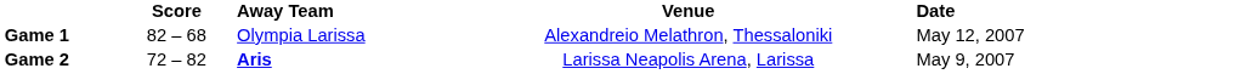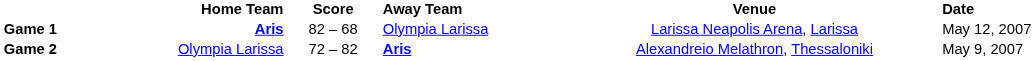 <table style="text-align:center" cellpadding=1 border=0>
 <tr>
 <th width=100></th>
+<th width=200 align=right>Home Team</th>
 <th width=100>Score</th>
 <th width=200 align=left>Away Team</th>
 <th width=400>Venue</th>
 <th width=200 align=left>Date</th>
 </tr>
 <tr>
 <td align=left><strong>Game 1</strong></td>
+<td align=right><strong><a href='#'>Aris</a></strong></td>
 <td>82 – 68</td>
 <td align=left><a href='#'>Olympia Larissa</a></td>
-<td><a href='#'>Alexandreio Melathron</a>, <a href='#'>Thessaloniki</a></td>
+<td><a href='#'>Larissa Neapolis Arena</a>, <a href='#'>Larissa</a></td>
 <td align=left>May 12, 2007</td>
 </tr>
 <tr>
 <td align=left><strong>Game 2</strong></td>
+<td align=right><a href='#'>Olympia Larissa</a></td>
 <td>72 – 82</td>
 <td align=left><strong><a href='#'>Aris</a></strong></td>
-<td><a href='#'>Larissa Neapolis Arena</a>, <a href='#'>Larissa</a></td>
+<td><a href='#'>Alexandreio Melathron</a>, <a href='#'>Thessaloniki</a></td>
 <td align=left>May 9, 2007</td>
 </tr>
 </table>
